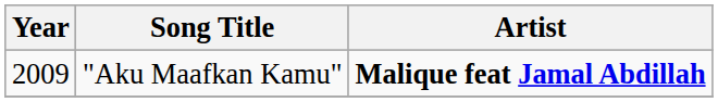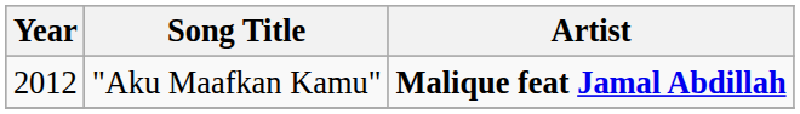 <table class="wikitable">
 <tr>
 <th>Year</th>
 <th>Song Title</th>
 <th>Artist</th>
 </tr>
 <tr>
-<td>2009</td>
+<td>2012</td>
 <td>"Aku Maafkan Kamu"</td>
 <td><strong>Malique feat <a href='#'>Jamal Abdillah</a></strong></td>
 </tr>
 <tr>
 </tr>
 </table>
